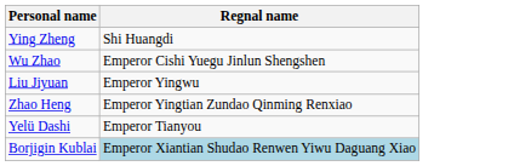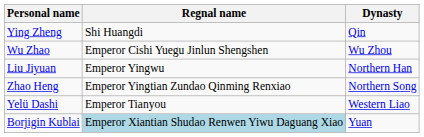 <table class="wikitable">
 <tr>
 <th>Personal name<br></th>
 <th>Regnal name</th>
+<th>Dynasty</th>
 </tr>
 <tr>
 <td><a href='#'>Ying Zheng</a><br></td>
 <td>Shi Huangdi<br></td>
+<td><a href='#'>Qin</a></td>
 </tr>
 <tr>
 <td><a href='#'>Wu Zhao</a><br></td>
 <td>Emperor Cishi Yuegu Jinlun Shengshen<br></td>
+<td><a href='#'>Wu Zhou</a></td>
 </tr>
 <tr>
 <td><a href='#'>Liu Jiyuan</a><br></td>
 <td>Emperor Yingwu<br></td>
+<td><a href='#'>Northern Han</a></td>
 </tr>
 <tr>
 <td><a href='#'>Zhao Heng</a><br></td>
 <td>Emperor Yingtian Zundao Qinming Renxiao<br></td>
+<td><a href='#'>Northern Song</a></td>
 </tr>
 <tr>
 <td><a href='#'>Yelü Dashi</a><br></td>
 <td>Emperor Tianyou<br></td>
+<td><a href='#'>Western Liao</a></td>
 </tr>
 <tr>
 <td><a href='#'>Borjigin Kublai</a><br></td>
 <td style="background: lightblue;">Emperor Xiantian Shudao Renwen Yiwu Daguang Xiao<br></td>
+<td><a href='#'>Yuan</a></td>
 </tr>
 </table>
